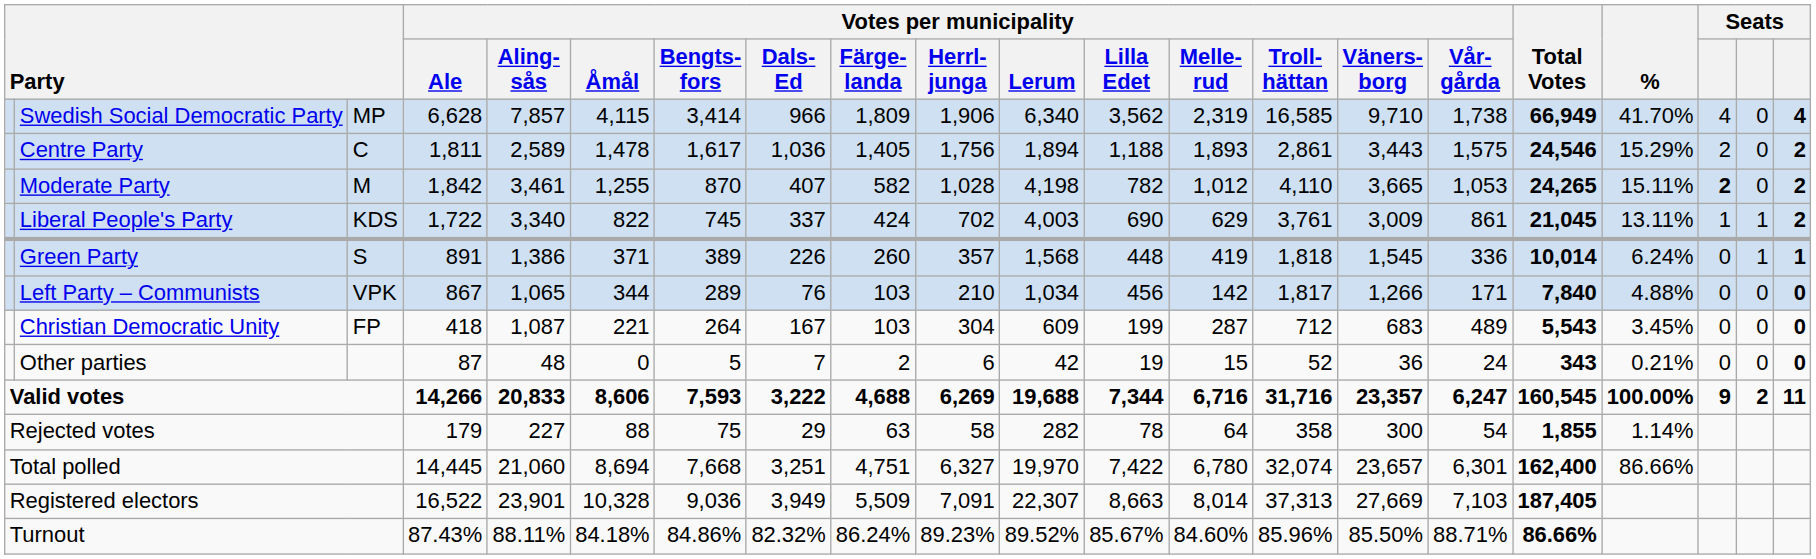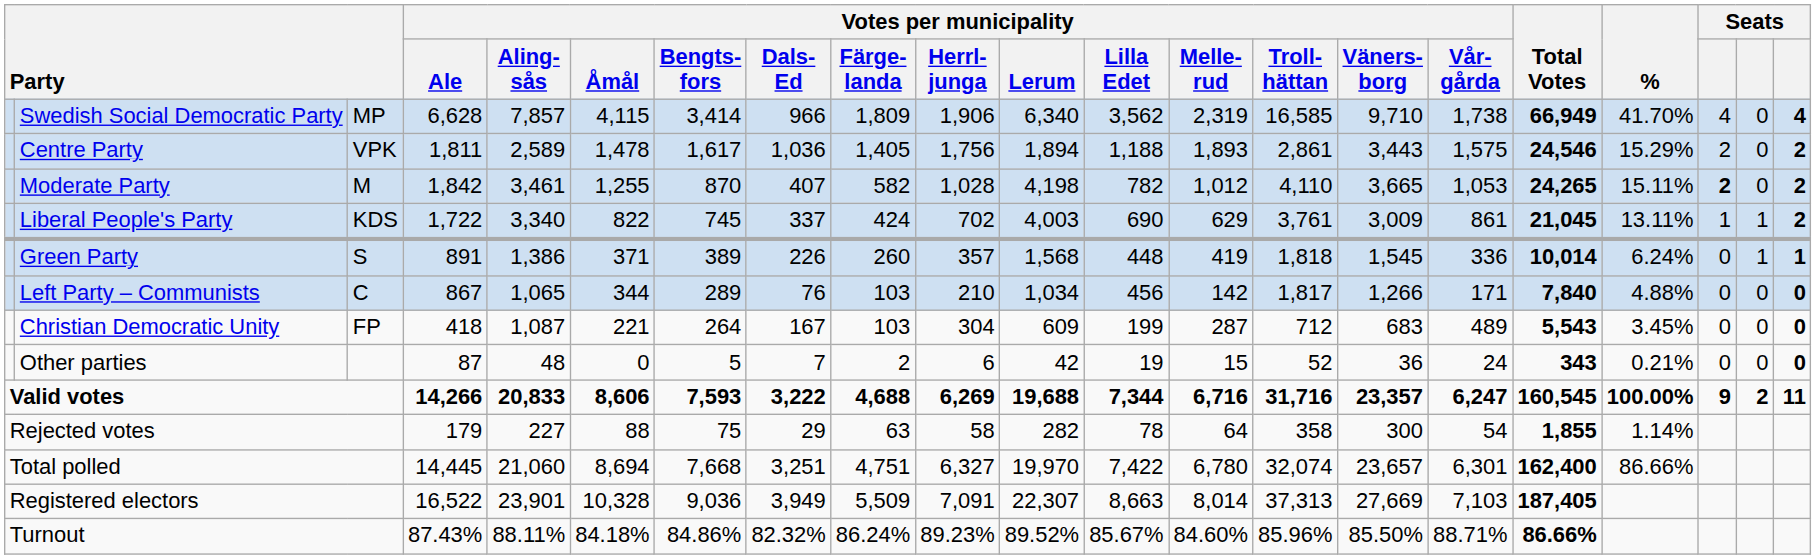 <table class="wikitable" border="1" style="text-align:right;">
 <tr>
 <th style="text-align:left;" valign=bottom rowspan=2 colspan=3>Party</th>
 <th colspan=13>Votes per municipality</th>
 <th align=center valign=bottom rowspan=2 width="50">Total Votes</th>
 <th align=center valign=bottom rowspan=2 width="50">%</th>
 <th colspan=3>Seats</th>
 </tr>
 <tr>
 <th align=center valign=bottom width="50"><a href='#'>Ale</a></th>
 <th align=center valign=bottom width="50"><a href='#'>Aling- sås</a></th>
 <th align=center valign=bottom width="50"><a href='#'>Åmål</a></th>
 <th align=center valign=bottom width="50"><a href='#'>Bengts- fors</a></th>
 <th align=center valign=bottom width="50"><a href='#'>Dals- Ed</a></th>
 <th align=center valign=bottom width="50"><a href='#'>Färge- landa</a></th>
 <th align=center valign=bottom width="50"><a href='#'>Herrl- junga</a></th>
 <th align=center valign=bottom width="50"><a href='#'>Lerum</a></th>
 <th align=center valign=bottom width="50"><a href='#'>Lilla Edet</a></th>
 <th align=center valign=bottom width="50"><a href='#'>Melle- rud</a></th>
 <th align=center valign=bottom width="50"><a href='#'>Troll- hättan</a></th>
 <th align=center valign=bottom width="50"><a href='#'>Väners- borg</a></th>
 <th align=center valign=bottom width="50"><a href='#'>Vår- gårda</a></th>
 <th align=center valign=bottom width="20"><small></small></th>
 <th align=center valign=bottom width="20"><small><a href='#'></a></small></th>
 <th align=center valign=bottom width="20"><small></small></th>
 </tr>
 <tr style="background:#CEE0F2;">
 <td></td>
 <td align=left style="white-space: nowrap;"><a href='#'>Swedish Social Democratic Party</a></td>
 <td align=left>MP</td>
 <td>6,628</td>
 <td>7,857</td>
 <td>4,115</td>
 <td>3,414</td>
 <td>966</td>
 <td>1,809</td>
 <td>1,906</td>
 <td>6,340</td>
 <td>3,562</td>
 <td>2,319</td>
 <td>16,585</td>
 <td>9,710</td>
 <td>1,738</td>
 <td><strong>66,949</strong></td>
 <td>41.70%</td>
 <td>4</td>
 <td>0</td>
 <td><strong>4</strong></td>
 </tr>
 <tr style="background:#CEE0F2;">
 <td></td>
 <td align=left><a href='#'>Centre Party</a></td>
-<td align=left>C</td>
+<td align=left>VPK</td>
 <td>1,811</td>
 <td>2,589</td>
 <td>1,478</td>
 <td>1,617</td>
 <td>1,036</td>
 <td>1,405</td>
 <td>1,756</td>
 <td>1,894</td>
 <td>1,188</td>
 <td>1,893</td>
 <td>2,861</td>
 <td>3,443</td>
 <td>1,575</td>
 <td><strong>24,546</strong></td>
 <td>15.29%</td>
 <td>2</td>
 <td>0</td>
 <td><strong>2</strong></td>
 </tr>
 <tr style="background:#CEE0F2;">
 <td></td>
 <td align=left><a href='#'>Moderate Party</a></td>
 <td align=left>M</td>
 <td>1,842</td>
 <td>3,461</td>
 <td>1,255</td>
 <td>870</td>
 <td>407</td>
 <td>582</td>
 <td>1,028</td>
 <td>4,198</td>
 <td>782</td>
 <td>1,012</td>
 <td>4,110</td>
 <td>3,665</td>
 <td>1,053</td>
 <td><strong>24,265</strong></td>
 <td>15.11%</td>
 <td><strong>2</strong></td>
 <td>0</td>
 <td><strong>2</strong></td>
 </tr>
 <tr style="background:#CEE0F2;">
 <td></td>
 <td align=left><a href='#'>Liberal People's Party</a></td>
 <td align=left>KDS</td>
 <td>1,722</td>
 <td>3,340</td>
 <td>822</td>
 <td>745</td>
 <td>337</td>
 <td>424</td>
 <td>702</td>
 <td>4,003</td>
 <td>690</td>
 <td>629</td>
 <td>3,761</td>
 <td>3,009</td>
 <td>861</td>
 <td><strong>21,045</strong></td>
 <td>13.11%</td>
 <td>1</td>
 <td>1</td>
 <td><strong>2</strong></td>
 </tr>
 <tr style="background:#CEE0F2; border-top:3px solid darkgray;">
 <td></td>
 <td align=left><a href='#'>Green Party</a></td>
 <td align=left>S</td>
 <td>891</td>
 <td>1,386</td>
 <td>371</td>
 <td>389</td>
 <td>226</td>
 <td>260</td>
 <td>357</td>
 <td>1,568</td>
 <td>448</td>
 <td>419</td>
 <td>1,818</td>
 <td>1,545</td>
 <td>336</td>
 <td><strong>10,014</strong></td>
 <td>6.24%</td>
 <td>0</td>
 <td>1</td>
 <td><strong>1</strong></td>
 </tr>
 <tr style="background:#CEE0F2;">
 <td></td>
 <td align=left><a href='#'>Left Party – Communists</a></td>
-<td align=left>VPK</td>
+<td align=left>C</td>
 <td>867</td>
 <td>1,065</td>
 <td>344</td>
 <td>289</td>
 <td>76</td>
 <td>103</td>
 <td>210</td>
 <td>1,034</td>
 <td>456</td>
 <td>142</td>
 <td>1,817</td>
 <td>1,266</td>
 <td>171</td>
 <td><strong>7,840</strong></td>
 <td>4.88%</td>
 <td>0</td>
 <td>0</td>
 <td><strong>0</strong></td>
 </tr>
 <tr>
 <td></td>
 <td align=left><a href='#'>Christian Democratic Unity</a></td>
 <td align=left>FP</td>
 <td>418</td>
 <td>1,087</td>
 <td>221</td>
 <td>264</td>
 <td>167</td>
 <td>103</td>
 <td>304</td>
 <td>609</td>
 <td>199</td>
 <td>287</td>
 <td>712</td>
 <td>683</td>
 <td>489</td>
 <td><strong>5,543</strong></td>
 <td>3.45%</td>
 <td>0</td>
 <td>0</td>
 <td><strong>0</strong></td>
 </tr>
 <tr>
 <td></td>
 <td align=left>Other parties</td>
 <td></td>
 <td>87</td>
 <td>48</td>
 <td>0</td>
 <td>5</td>
 <td>7</td>
 <td>2</td>
 <td>6</td>
 <td>42</td>
 <td>19</td>
 <td>15</td>
 <td>52</td>
 <td>36</td>
 <td>24</td>
 <td><strong>343</strong></td>
 <td>0.21%</td>
 <td>0</td>
 <td>0</td>
 <td><strong>0</strong></td>
 </tr>
 <tr style="font-weight:bold">
 <td align=left colspan=3>Valid votes</td>
 <td>14,266</td>
 <td>20,833</td>
 <td>8,606</td>
 <td>7,593</td>
 <td>3,222</td>
 <td>4,688</td>
 <td>6,269</td>
 <td>19,688</td>
 <td>7,344</td>
 <td>6,716</td>
 <td>31,716</td>
 <td>23,357</td>
 <td>6,247</td>
 <td>160,545</td>
 <td>100.00%</td>
 <td>9</td>
 <td>2</td>
 <td>11</td>
 </tr>
 <tr>
 <td align=left colspan=3>Rejected votes</td>
 <td>179</td>
 <td>227</td>
 <td>88</td>
 <td>75</td>
 <td>29</td>
 <td>63</td>
 <td>58</td>
 <td>282</td>
 <td>78</td>
 <td>64</td>
 <td>358</td>
 <td>300</td>
 <td>54</td>
 <td><strong>1,855</strong></td>
 <td>1.14%</td>
 <td></td>
 <td></td>
 <td></td>
 </tr>
 <tr>
 <td align=left colspan=3>Total polled</td>
 <td>14,445</td>
 <td>21,060</td>
 <td>8,694</td>
 <td>7,668</td>
 <td>3,251</td>
 <td>4,751</td>
 <td>6,327</td>
 <td>19,970</td>
 <td>7,422</td>
 <td>6,780</td>
 <td>32,074</td>
 <td>23,657</td>
 <td>6,301</td>
 <td><strong>162,400</strong></td>
 <td>86.66%</td>
 <td></td>
 <td></td>
 <td></td>
 </tr>
 <tr>
 <td align=left colspan=3>Registered electors</td>
 <td>16,522</td>
 <td>23,901</td>
 <td>10,328</td>
 <td>9,036</td>
 <td>3,949</td>
 <td>5,509</td>
 <td>7,091</td>
 <td>22,307</td>
 <td>8,663</td>
 <td>8,014</td>
 <td>37,313</td>
 <td>27,669</td>
 <td>7,103</td>
 <td><strong>187,405</strong></td>
 <td></td>
 <td></td>
 <td></td>
 <td></td>
 </tr>
 <tr>
 <td align=left colspan=3>Turnout</td>
 <td>87.43%</td>
 <td>88.11%</td>
 <td>84.18%</td>
 <td>84.86%</td>
 <td>82.32%</td>
 <td>86.24%</td>
 <td>89.23%</td>
 <td>89.52%</td>
 <td>85.67%</td>
 <td>84.60%</td>
 <td>85.96%</td>
 <td>85.50%</td>
 <td>88.71%</td>
 <td><strong>86.66%</strong></td>
 <td></td>
 <td></td>
 <td></td>
 <td></td>
 </tr>
 </table>
